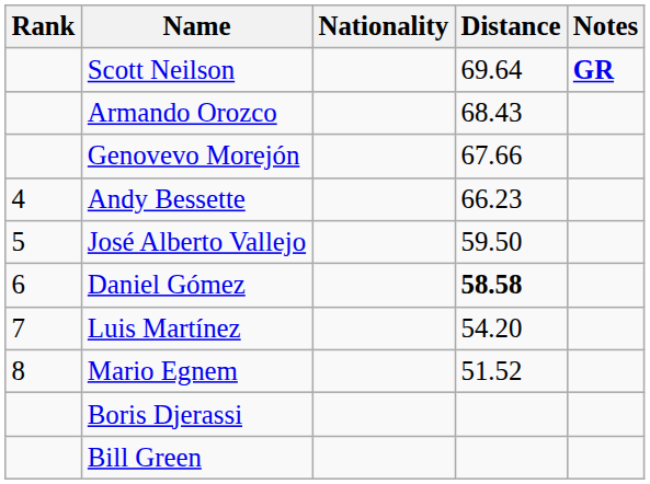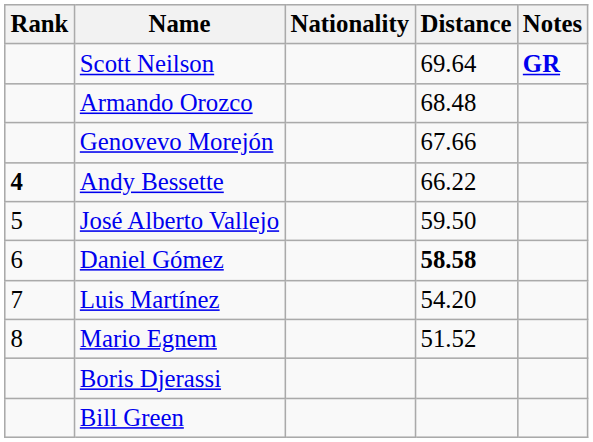 <table class="wikitable sortable">
 <tr>
 <th>Rank</th>
 <th>Name</th>
 <th>Nationality</th>
 <th>Distance</th>
 <th>Notes</th>
 </tr>
 <tr>
 <td></td>
 <td><a href='#'>Scott Neilson</a></td>
 <td></td>
 <td>69.64</td>
 <td><strong><a href='#'>GR</a></strong></td>
 </tr>
 <tr>
 <td></td>
 <td><a href='#'>Armando Orozco</a></td>
 <td></td>
-<td>68.43</td>
+<td>68.48</td>
 <td></td>
 </tr>
 <tr>
 <td></td>
 <td><a href='#'>Genovevo Morejón</a></td>
 <td></td>
 <td>67.66</td>
 <td></td>
 </tr>
 <tr>
-<td>4</td>
+<td><strong>4</strong></td>
 <td><a href='#'>Andy Bessette</a></td>
 <td></td>
-<td>66.23</td>
+<td>66.22</td>
 <td></td>
 </tr>
 <tr>
 <td>5</td>
 <td><a href='#'>José Alberto Vallejo</a></td>
 <td></td>
 <td>59.50</td>
 <td></td>
 </tr>
 <tr>
 <td>6</td>
 <td><a href='#'>Daniel Gómez</a></td>
 <td></td>
 <td><strong>58.58</strong></td>
 <td></td>
 </tr>
 <tr>
 <td>7</td>
 <td><a href='#'>Luis Martínez</a></td>
 <td></td>
 <td>54.20</td>
 <td></td>
 </tr>
 <tr>
 <td>8</td>
 <td><a href='#'>Mario Egnem</a></td>
 <td></td>
 <td>51.52</td>
 <td></td>
 </tr>
 <tr>
 <td></td>
 <td><a href='#'>Boris Djerassi</a></td>
 <td></td>
 <td></td>
 <td></td>
 </tr>
 <tr>
 <td></td>
 <td><a href='#'>Bill Green</a></td>
 <td></td>
 <td></td>
 <td></td>
 </tr>
 </table>
